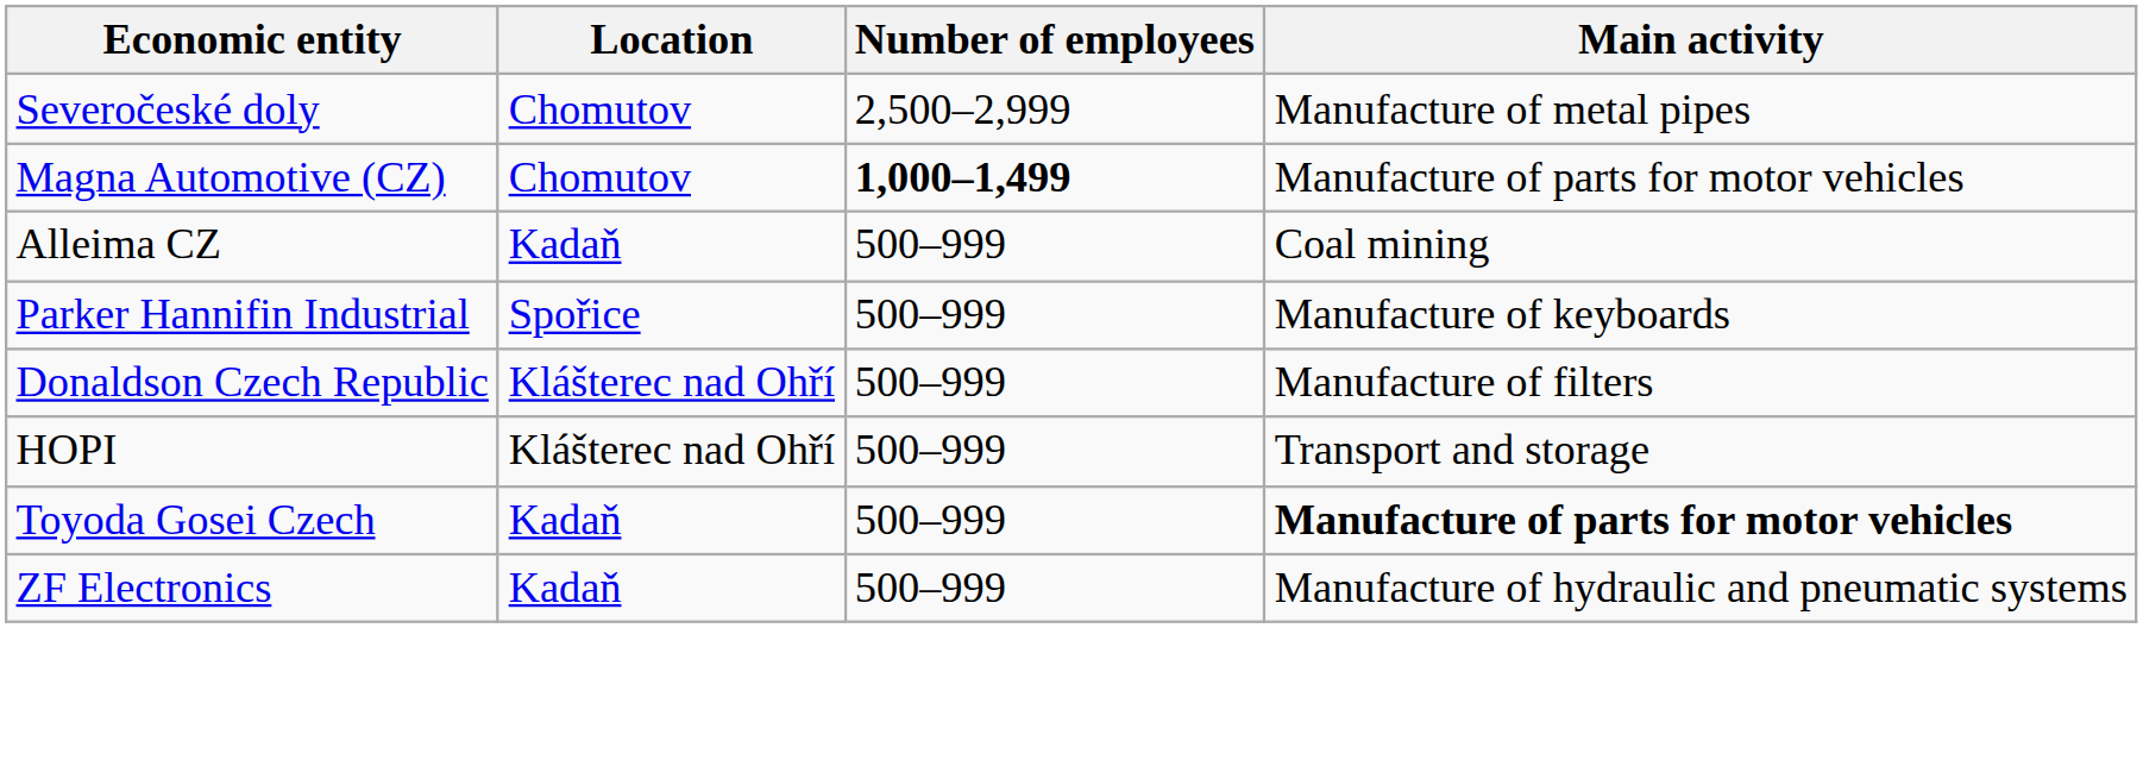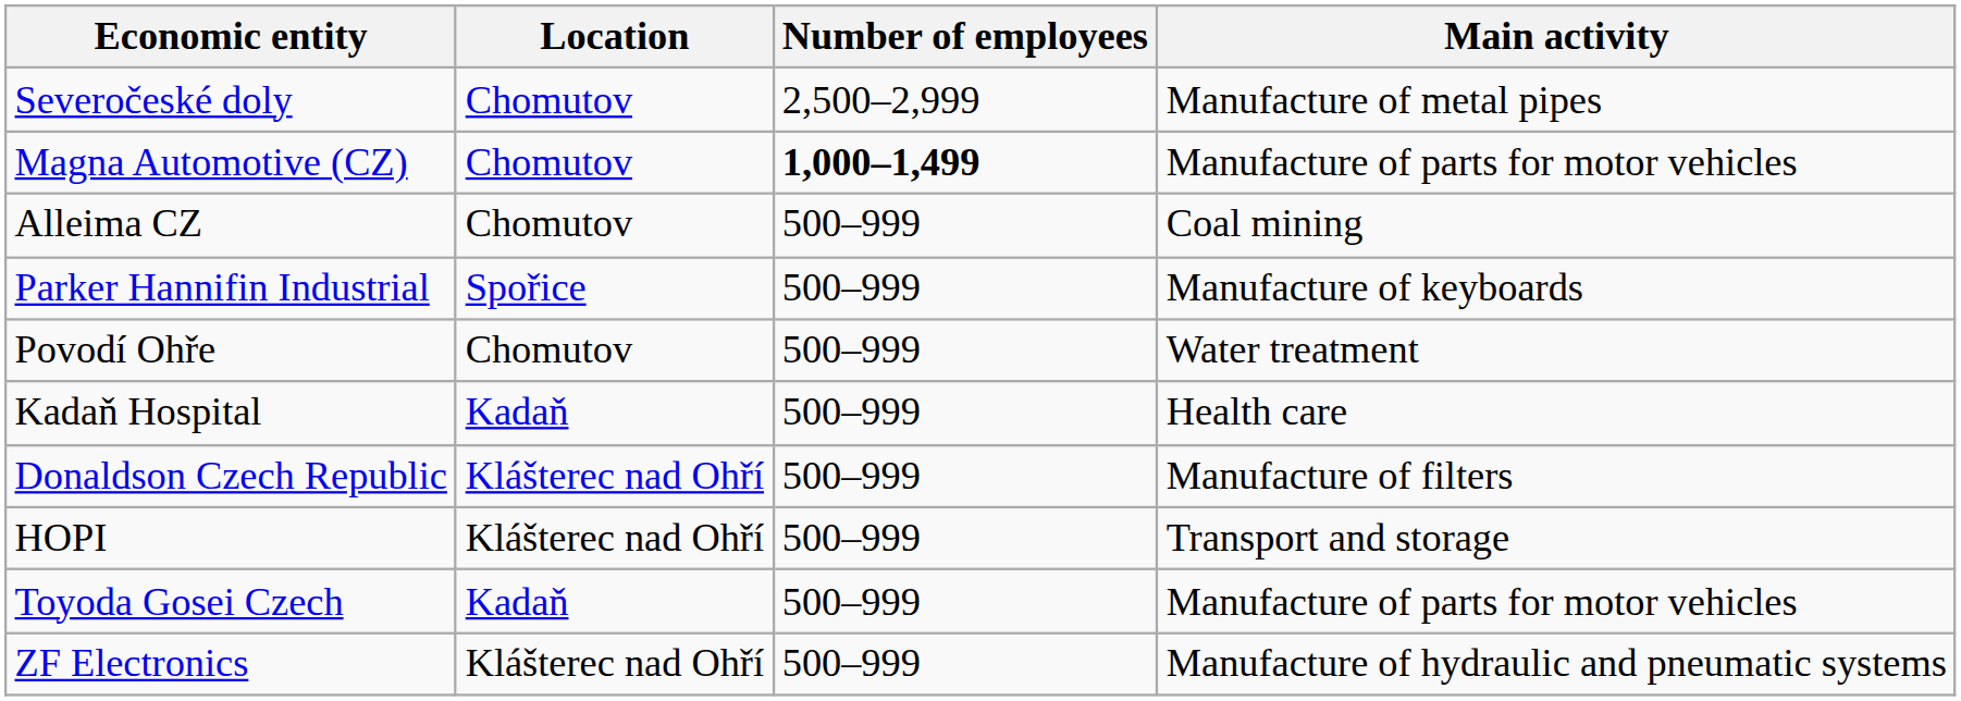 <table class="wikitable sortable">
 <tr>
 <th>Economic entity</th>
 <th>Location</th>
 <th>Number of employees</th>
 <th>Main activity</th>
 </tr>
 <tr>
 <td><a href='#'>Severočeské doly</a></td>
 <td><a href='#'>Chomutov</a></td>
 <td>2,500–2,999</td>
 <td>Manufacture of metal pipes</td>
 </tr>
 <tr>
 <td><a href='#'>Magna Automotive (CZ)</a></td>
 <td><a href='#'>Chomutov</a></td>
 <td><strong>1,000–1,499</strong></td>
 <td>Manufacture of parts for motor vehicles</td>
 </tr>
 <tr>
 <td>Alleima CZ</td>
-<td><a href='#'>Kadaň</a></td>
+<td>Chomutov</td>
 <td>500–999</td>
 <td>Coal mining</td>
 </tr>
 <tr>
 <td><a href='#'>Parker Hannifin Industrial</a></td>
 <td><a href='#'>Spořice</a></td>
 <td>500–999</td>
 <td>Manufacture of keyboards</td>
+</tr>
+<tr>
+<td>Povodí Ohře</td>
+<td>Chomutov</td>
+<td>500–999</td>
+<td>Water treatment</td>
+</tr>
+<tr>
+<td>Kadaň Hospital</td>
+<td><a href='#'>Kadaň</a></td>
+<td>500–999</td>
+<td>Health care</td>
 </tr>
 <tr>
 <td><a href='#'>Donaldson Czech Republic</a></td>
 <td><a href='#'>Klášterec nad Ohří</a></td>
 <td>500–999</td>
 <td>Manufacture of filters</td>
 </tr>
 <tr>
 <td>HOPI</td>
 <td>Klášterec nad Ohří</td>
 <td>500–999</td>
 <td>Transport and storage</td>
 </tr>
 <tr>
 <td><a href='#'>Toyoda Gosei Czech</a></td>
 <td><a href='#'>Kadaň</a></td>
 <td>500–999</td>
-<td><strong>Manufacture of parts for motor vehicles</strong></td>
+<td>Manufacture of parts for motor vehicles</td>
 </tr>
 <tr>
 <td><a href='#'>ZF Electronics</a></td>
-<td><a href='#'>Kadaň</a></td>
+<td>Klášterec nad Ohří</td>
 <td>500–999</td>
 <td>Manufacture of hydraulic and pneumatic systems</td>
 </tr>
 </table>
